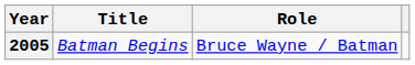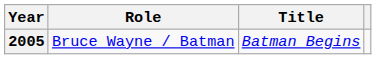 <table class="wikitable plainrowheaders" style="margin-right: 0;">
 <tr>
 <th scope="col">Year</th>
+<th scope="col">Role</th>
 <th scope="col">Title</th>
-<th scope="col">Role</th>
 <th scope="col"></th>
 </tr>
 <tr>
 <th scope="row">2005</th>
+<td><a href='#'>Bruce Wayne / Batman</a></td>
 <td><em><a href='#'>Batman Begins</a></em></td>
-<td><a href='#'>Bruce Wayne / Batman</a></td>
 <td style="text-align:center;"></td>
 </tr>
 </table>
